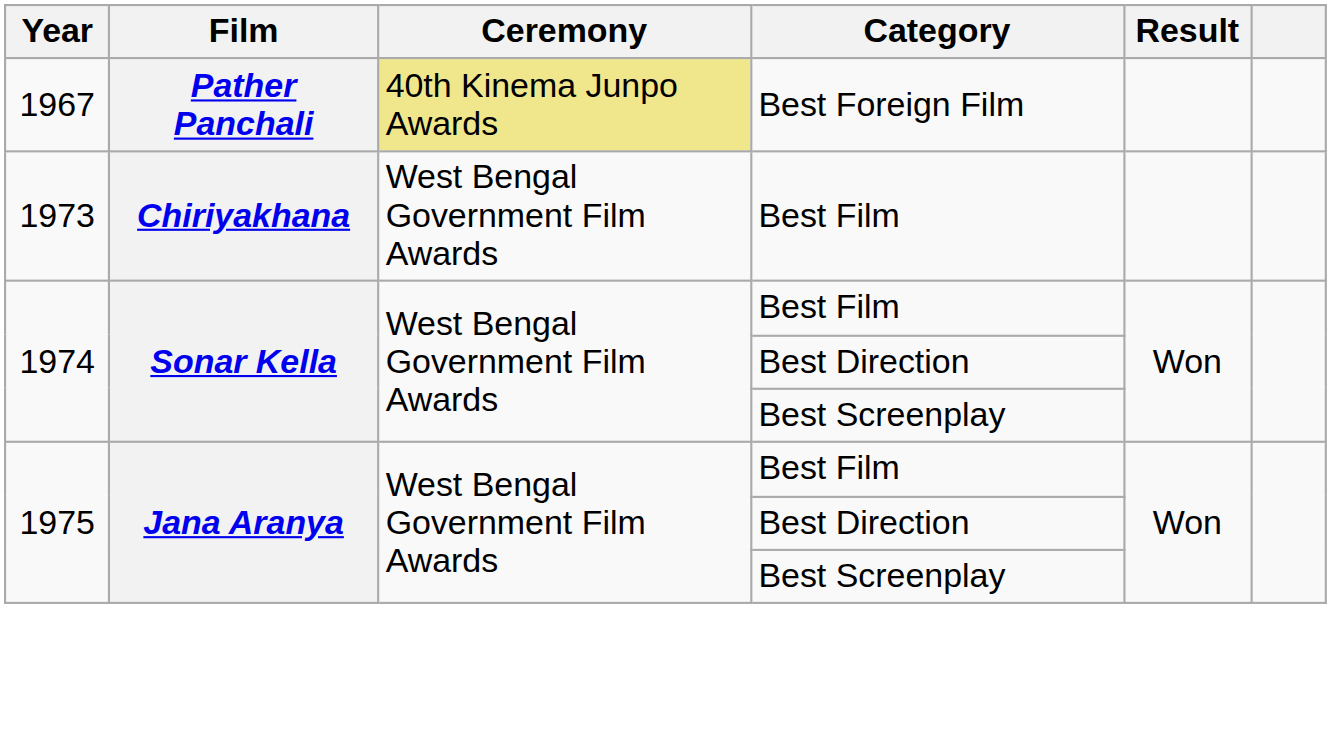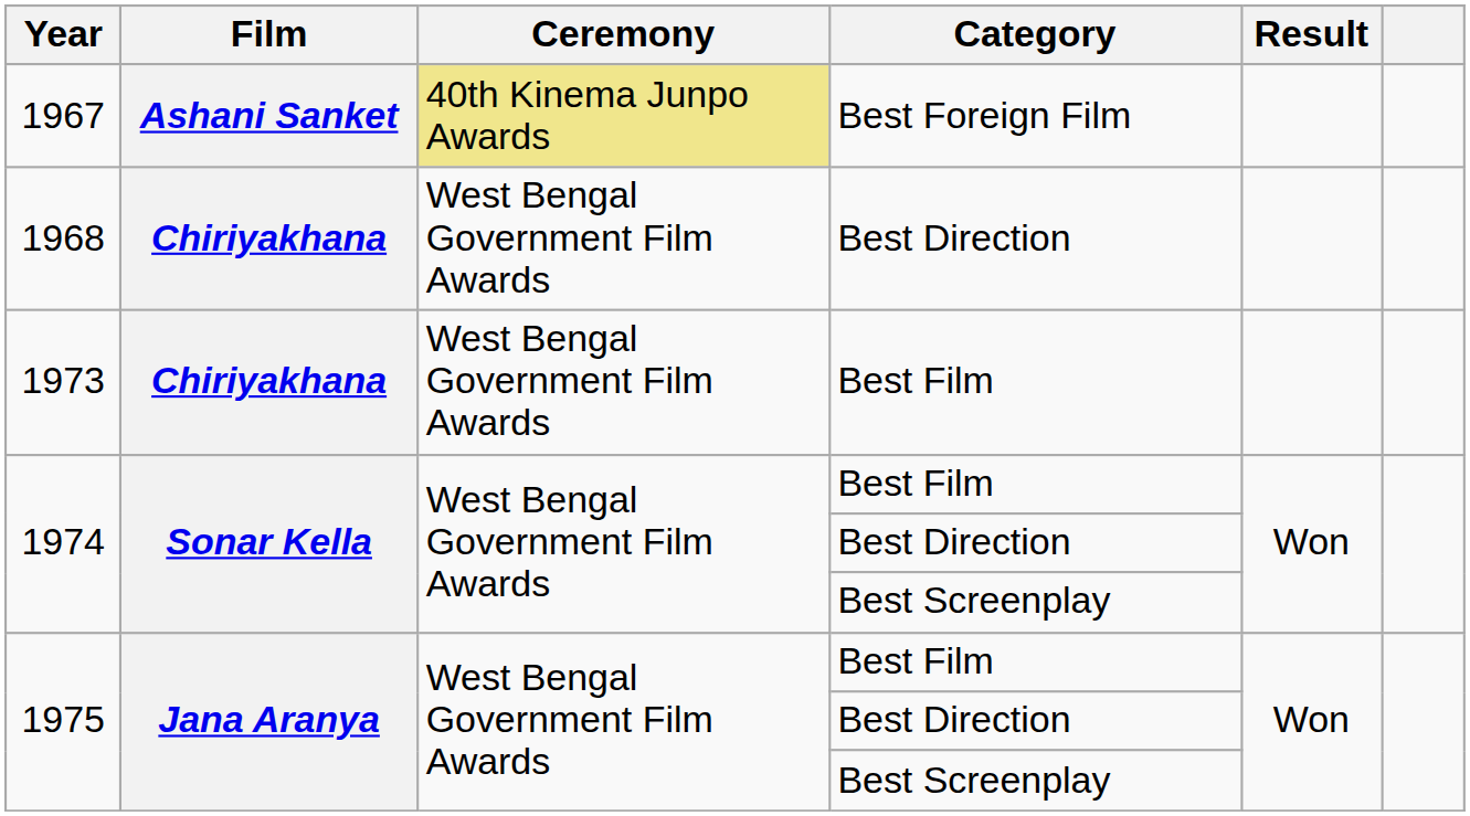 <table class="wikitable plainrowheaders sortable" style="width:100%">
 <tr>
 <th scope="col" style="width:7%">Year</th>
 <th scope="col" style="width:18%">Film</th>
 <th scope="col" style="width:25%">Ceremony</th>
 <th scope="col" style="width:25%">Category</th>
 <th scope="col" style="width:5%">Result</th>
 <th scope="col" style="width:5%"></th>
 </tr>
 <tr>
 <td style="text-align:center;">1967</td>
-<th scope="row"><em><a href='#'>Pather Panchali</a></em></th>
+<th scope="row"><em><a href='#'>Ashani Sanket</a></em></th>
 <td style="background: khaki;">40th Kinema Junpo Awards</td>
 <td>Best Foreign Film</td>
+<td></td>
+<td style="text-align:center;"></td>
+</tr>
+<tr>
+<td style="text-align:center;">1968</td>
+<th scope="row"><em><a href='#'>Chiriyakhana</a></em></th>
+<td>West Bengal Government Film Awards</td>
+<td>Best Direction</td>
 <td></td>
 <td style="text-align:center;"></td>
 </tr>
 <tr>
 <td style="text-align:center;">1973</td>
 <th scope="row"><em><a href='#'>Chiriyakhana</a></em></th>
 <td>West Bengal Government Film Awards</td>
 <td>Best Film</td>
 <td></td>
 <td style="text-align:center;"></td>
 </tr>
 <tr>
 <td style="text-align:center;" rowspan="3">1974</td>
 <th scope="row" rowspan="3"><em><a href='#'>Sonar Kella</a></em></th>
 <td rowspan="3">West Bengal Government Film Awards</td>
 <td>Best Film</td>
 <td rowspan="3" style="text-align:center;">Won</td>
 <td rowspan="3"></td>
 </tr>
 <tr>
 <td>Best Direction</td>
 </tr>
 <tr>
 <td>Best Screenplay</td>
 </tr>
 <tr>
 <td style="text-align:center;" rowspan="3">1975</td>
 <th scope="row" rowspan="3"><em><a href='#'>Jana Aranya</a></em></th>
 <td rowspan="3">West Bengal Government Film Awards</td>
 <td>Best Film</td>
 <td rowspan="3" style="text-align:center;">Won</td>
 <td rowspan="3"></td>
 </tr>
 <tr>
 <td>Best Direction</td>
 </tr>
 <tr>
 <td>Best Screenplay</td>
 </tr>
 </table>
